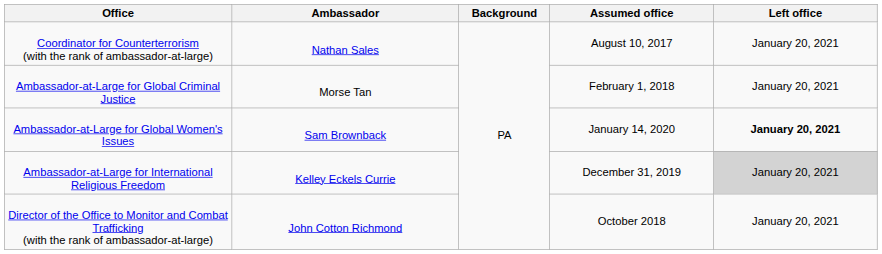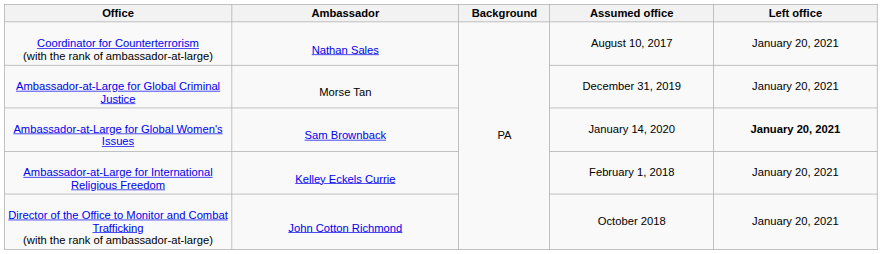 <table class="wikitable sortable" style="text-align:center">
 <tr>
 <th style="width:25%;">Office</th>
 <th style="width:25%;">Ambassador</th>
 <th style="width:10%;">Background</th>
 <th style="width:18%;">Assumed office</th>
 <th style="width:18%;">Left office</th>
 </tr>
 <tr>
 <td><br><a href='#'>Coordinator for Counterterrorism</a><br>(with the rank of ambassador-at-large)</td>
 <td><br><a href='#'>Nathan Sales</a></td>
 <td rowspan="5">PA</td>
 <td>August 10, 2017<br></td>
 <td>January 20, 2021</td>
 </tr>
 <tr>
 <td><br><a href='#'>Ambassador-at-Large for Global Criminal Justice</a></td>
 <td><br>Morse Tan</td>
-<td>February 1, 2018<br></td>
+<td>December 31, 2019<br></td>
 <td>January 20, 2021</td>
 </tr>
 <tr>
 <td><br><a href='#'>Ambassador-at-Large for Global Women's Issues</a></td>
 <td><br><a href='#'>Sam Brownback</a></td>
 <td>January 14, 2020<br></td>
 <td><strong>January 20, 2021</strong></td>
 </tr>
 <tr>
 <td><br><a href='#'>Ambassador-at-Large for International Religious Freedom</a></td>
 <td><br><a href='#'>Kelley Eckels Currie</a></td>
-<td>December 31, 2019<br></td>
-<td style="background: lightgrey;">January 20, 2021</td>
+<td>February 1, 2018<br></td>
+<td>January 20, 2021</td>
 </tr>
 <tr>
 <td><br><a href='#'>Director of the Office to Monitor and Combat Trafficking</a><br>(with the rank of ambassador-at-large)</td>
 <td><br><a href='#'>John Cotton Richmond</a></td>
 <td>October 2018<br></td>
 <td>January 20, 2021</td>
 </tr>
 </table>
